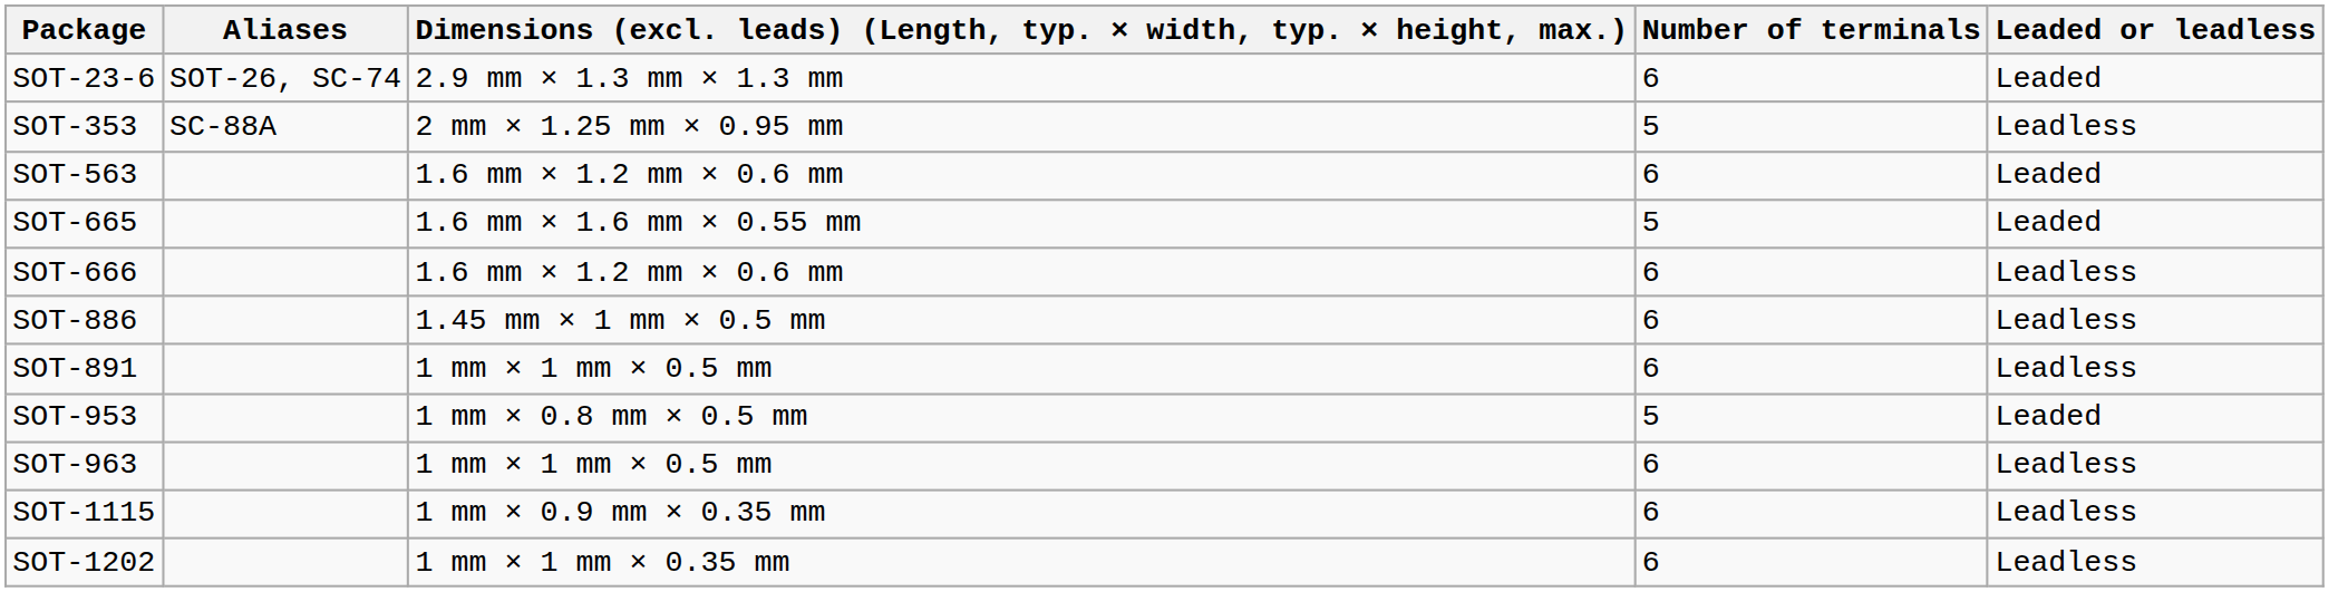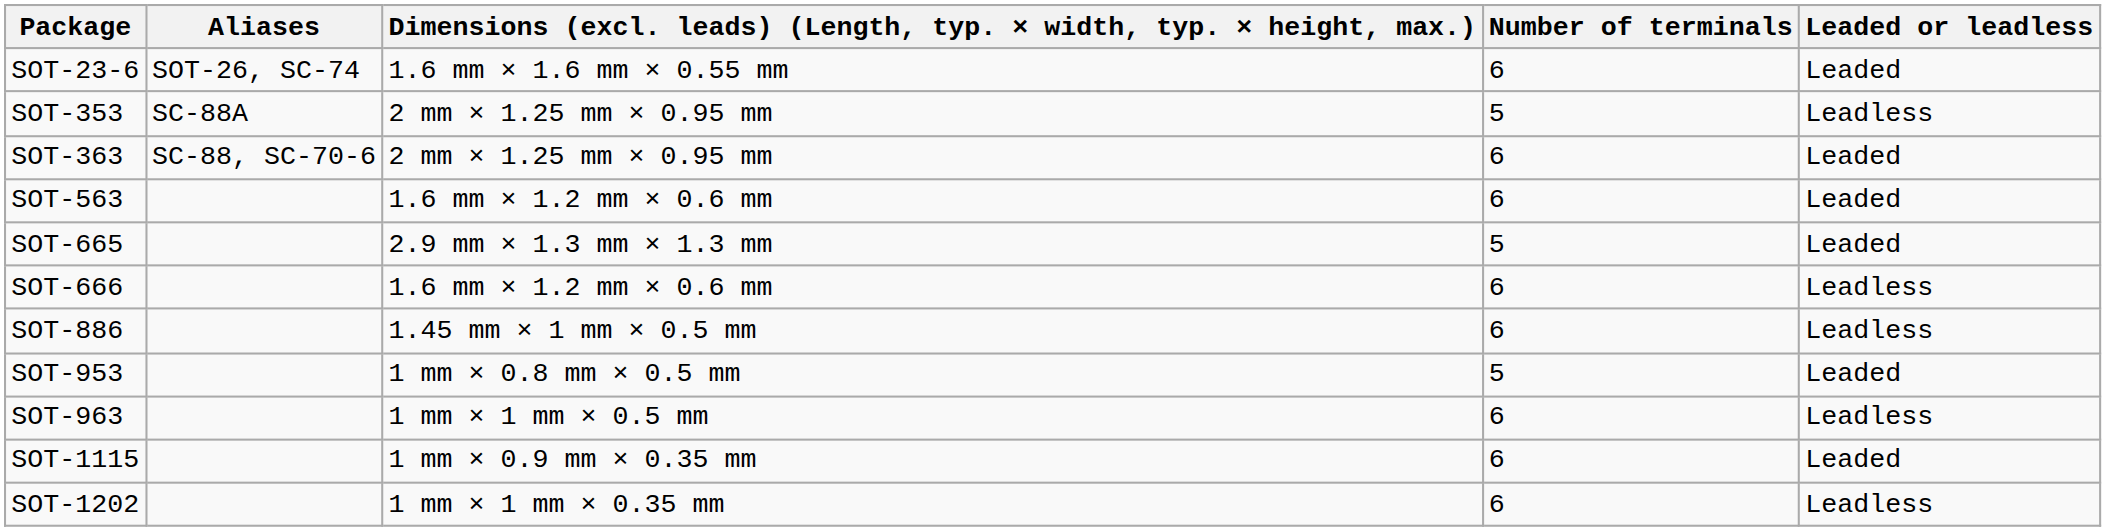 <table class="wikitable">
 <tr>
 <th>Package</th>
 <th>Aliases</th>
 <th>Dimensions (excl. leads) (Length, typ. × width, typ. × height, max.)</th>
 <th>Number of terminals</th>
 <th>Leaded or leadless</th>
 </tr>
 <tr>
 <td>SOT-23-6</td>
 <td>SOT-26, SC-74</td>
-<td>2.9 mm × 1.3 mm × 1.3 mm</td>
+<td>1.6 mm × 1.6 mm × 0.55 mm</td>
 <td>6</td>
 <td>Leaded</td>
 </tr>
 <tr>
 <td>SOT-353</td>
 <td>SC-88A</td>
 <td>2 mm × 1.25 mm × 0.95 mm</td>
 <td>5</td>
 <td>Leadless</td>
 </tr>
 <tr>
+<td>SOT-363</td>
+<td>SC-88, SC-70-6</td>
+<td>2 mm × 1.25 mm × 0.95 mm</td>
+<td>6</td>
+<td>Leaded</td>
+</tr>
+<tr>
 <td>SOT-563</td>
 <td></td>
 <td>1.6 mm × 1.2 mm × 0.6 mm</td>
 <td>6</td>
 <td>Leaded</td>
 </tr>
 <tr>
 <td>SOT-665</td>
 <td></td>
-<td>1.6 mm × 1.6 mm × 0.55 mm</td>
+<td>2.9 mm × 1.3 mm × 1.3 mm</td>
 <td>5</td>
 <td>Leaded</td>
 </tr>
 <tr>
 <td>SOT-666</td>
 <td></td>
 <td>1.6 mm × 1.2 mm × 0.6 mm</td>
 <td>6</td>
 <td>Leadless</td>
 </tr>
 <tr>
 <td>SOT-886</td>
 <td></td>
 <td>1.45 mm × 1 mm × 0.5 mm</td>
-<td>6</td>
-<td>Leadless</td>
-</tr>
-<tr>
-<td>SOT-891</td>
-<td></td>
-<td>1 mm × 1 mm × 0.5 mm</td>
 <td>6</td>
 <td>Leadless</td>
 </tr>
 <tr>
 <td>SOT-953</td>
 <td></td>
 <td>1 mm × 0.8 mm × 0.5 mm</td>
 <td>5</td>
 <td>Leaded</td>
 </tr>
 <tr>
 <td>SOT-963</td>
 <td></td>
 <td>1 mm × 1 mm × 0.5 mm</td>
 <td>6</td>
 <td>Leadless</td>
 </tr>
 <tr>
 <td>SOT-1115</td>
 <td></td>
 <td>1 mm × 0.9 mm × 0.35 mm</td>
 <td>6</td>
-<td>Leadless</td>
+<td>Leaded</td>
 </tr>
 <tr>
 <td>SOT-1202</td>
 <td></td>
 <td>1 mm × 1 mm × 0.35 mm</td>
 <td>6</td>
 <td>Leadless</td>
 </tr>
 </table>
